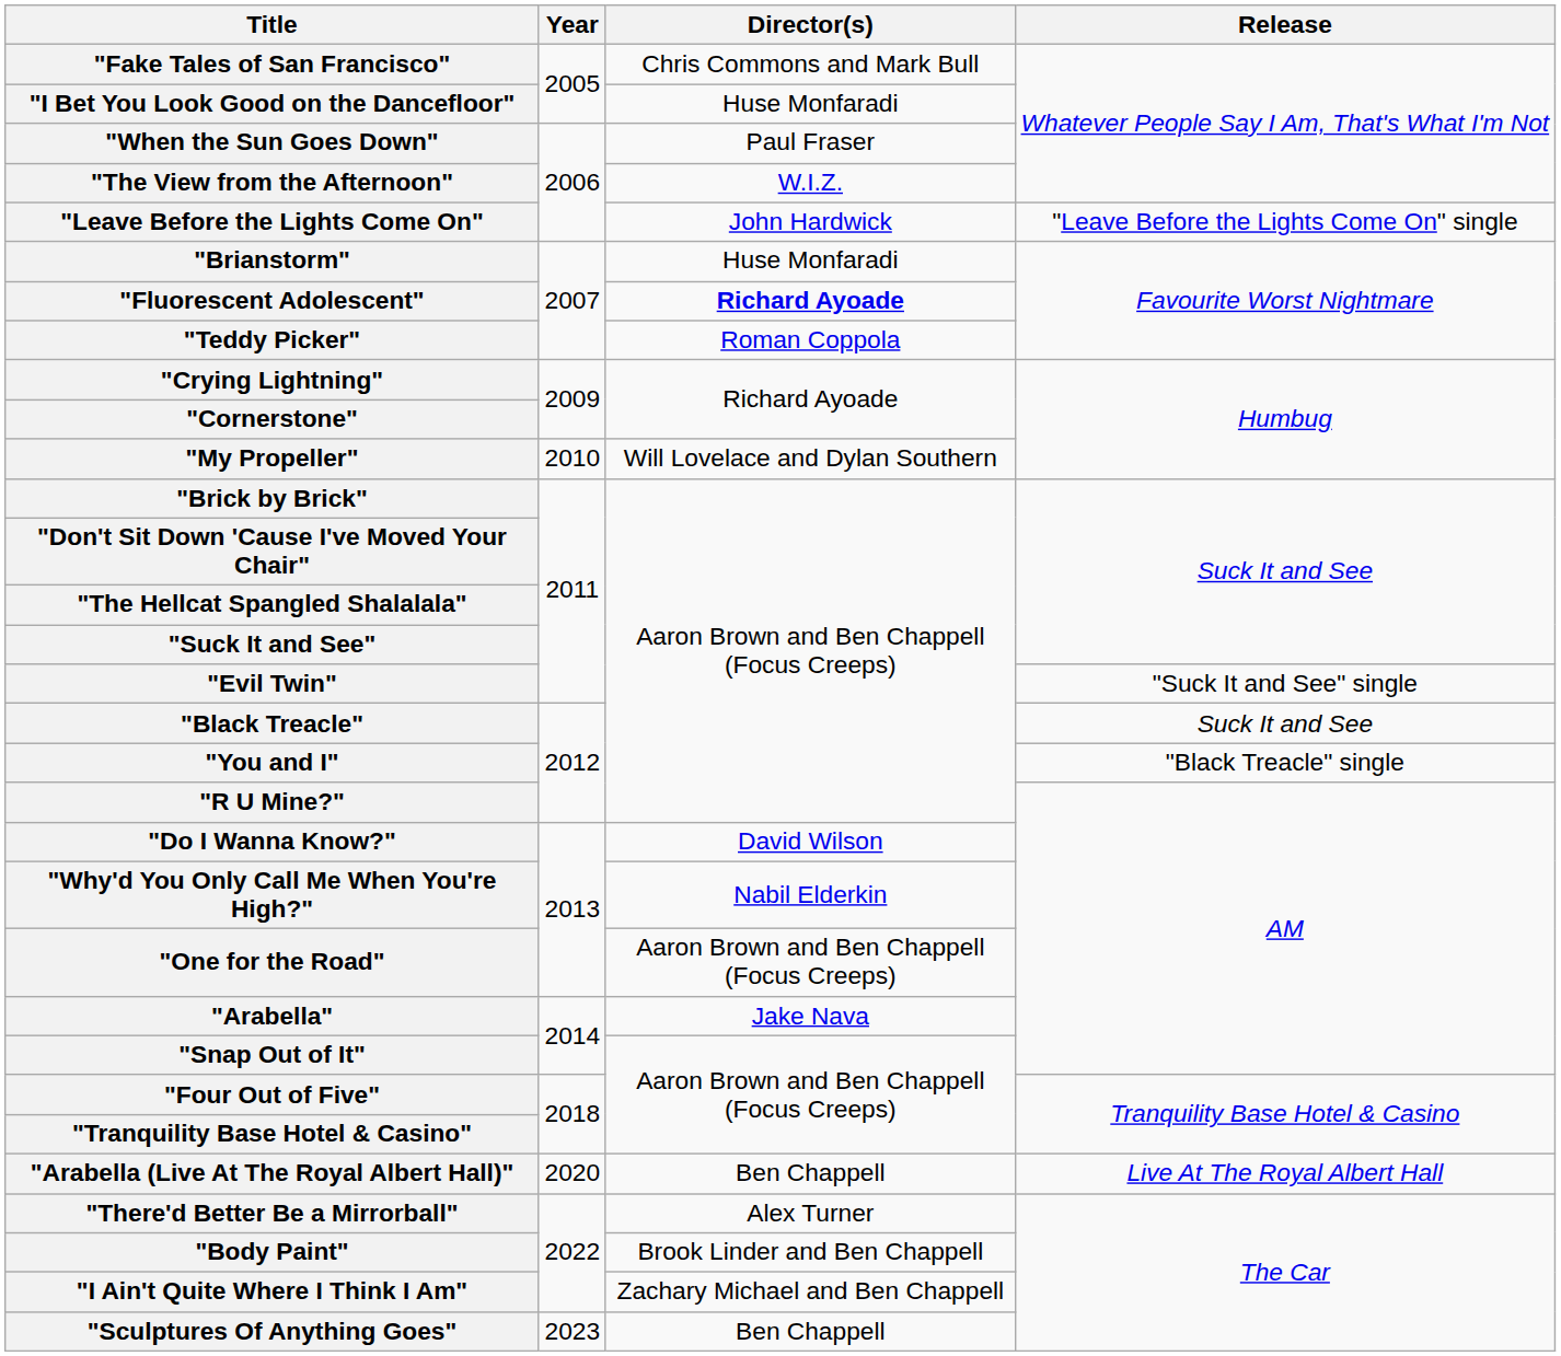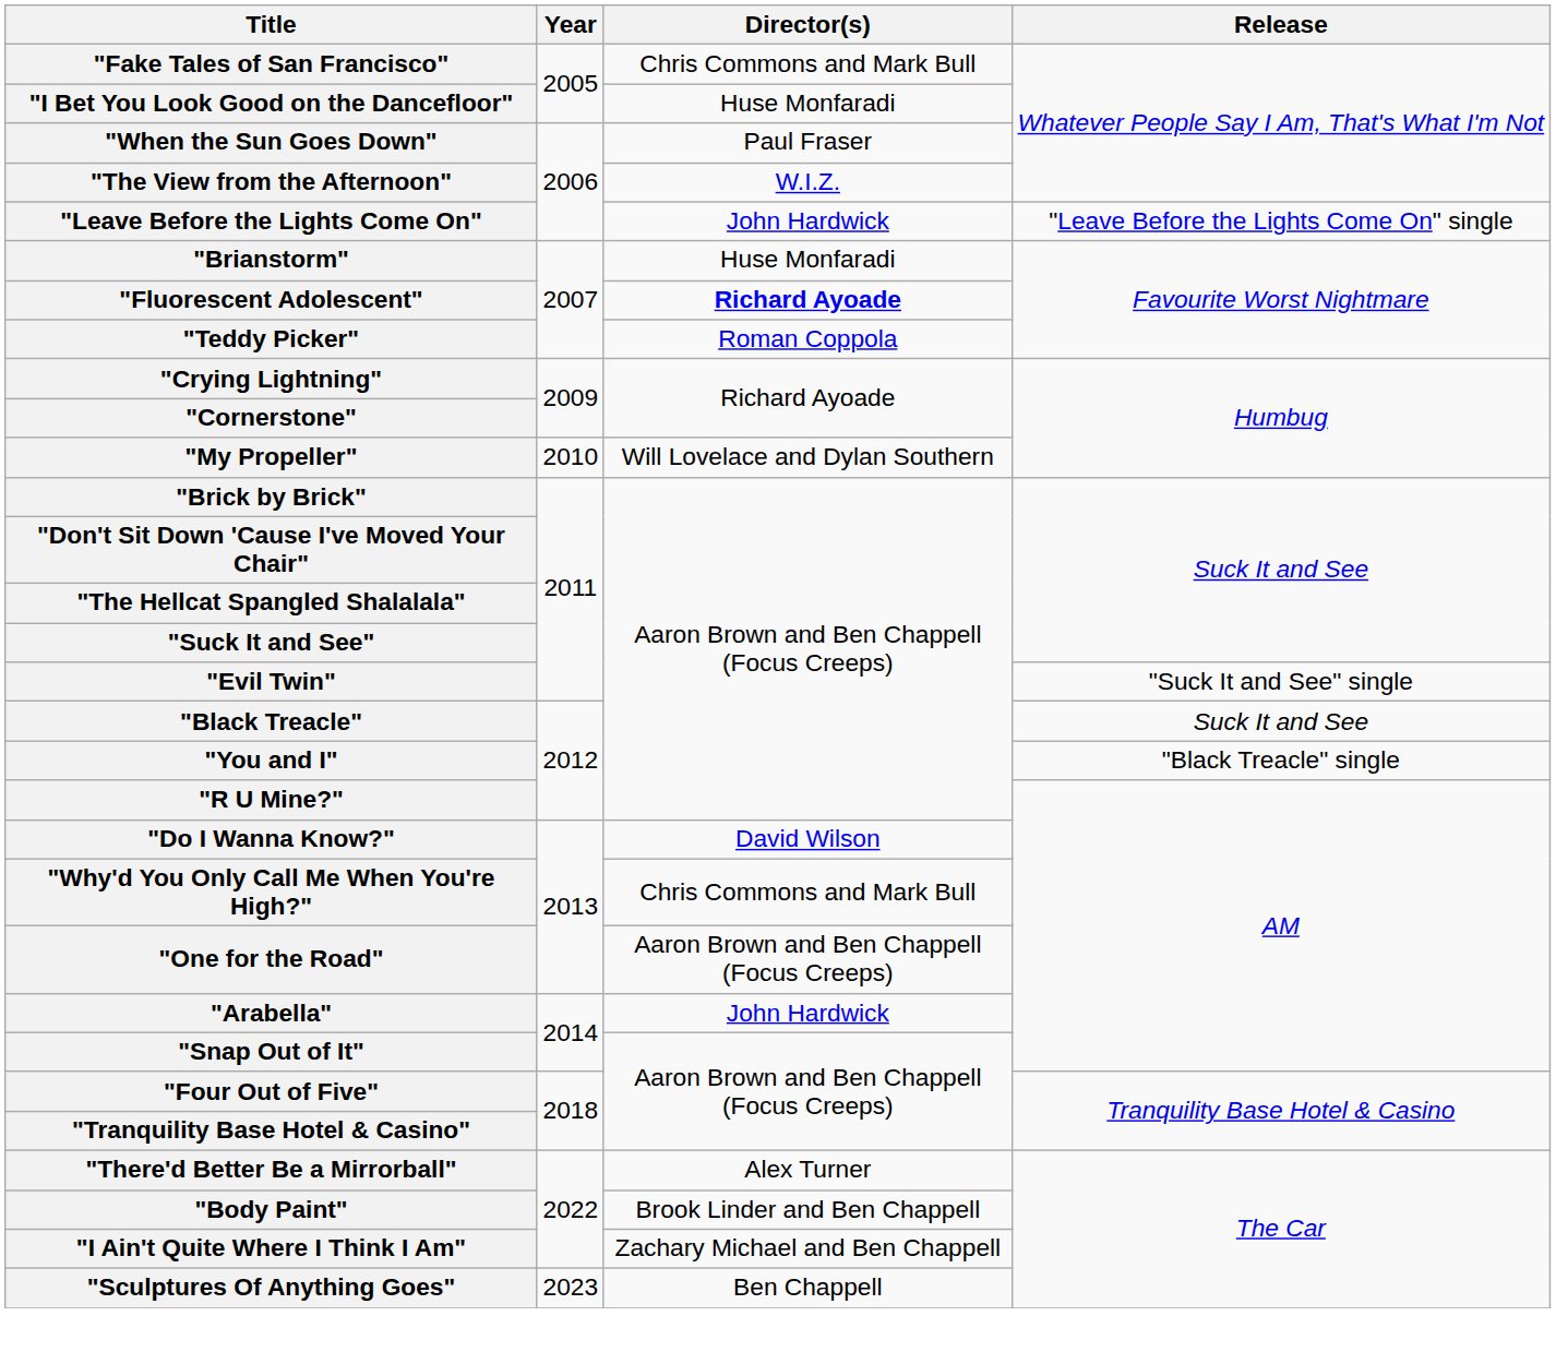 <table class="wikitable plainrowheaders" style="text-align:center;">
 <tr>
 <th scope="col" style="width:21em;">Title</th>
 <th scope="col">Year</th>
 <th scope="col" style="width:16em;">Director(s)</th>
 <th>Release</th>
 </tr>
 <tr>
 <th scope="row">"Fake Tales of San Francisco"</th>
 <td rowspan="2">2005</td>
 <td>Chris Commons and Mark Bull</td>
 <td rowspan="4"><em><a href='#'>Whatever People Say I Am, That's What I'm Not</a></em></td>
 </tr>
 <tr>
 <th scope="row">"I Bet You Look Good on the Dancefloor"</th>
 <td>Huse Monfaradi</td>
 </tr>
 <tr>
 <th scope="row">"When the Sun Goes Down"</th>
 <td rowspan="3">2006</td>
 <td>Paul Fraser</td>
 </tr>
 <tr>
 <th scope="row">"The View from the Afternoon"</th>
 <td><a href='#'>W.I.Z.</a></td>
 </tr>
 <tr>
 <th scope="row">"Leave Before the Lights Come On"</th>
 <td><a href='#'>John Hardwick</a></td>
 <td>"<a href='#'>Leave Before the Lights Come On</a>" single</td>
 </tr>
 <tr>
 <th scope="row">"Brianstorm"</th>
 <td rowspan="3">2007</td>
 <td>Huse Monfaradi</td>
 <td rowspan="3"><em><a href='#'>Favourite Worst Nightmare</a></em></td>
 </tr>
 <tr>
 <th scope="row">"Fluorescent Adolescent"</th>
 <td><strong><a href='#'>Richard Ayoade</a></strong></td>
 </tr>
 <tr>
 <th scope="row">"Teddy Picker"</th>
 <td><a href='#'>Roman Coppola</a></td>
 </tr>
 <tr>
 <th scope="row">"Crying Lightning"</th>
 <td rowspan="2">2009</td>
 <td rowspan="2">Richard Ayoade</td>
 <td rowspan="3"><a href='#'><em>Humbug</em></a></td>
 </tr>
 <tr>
 <th scope="row">"Cornerstone"</th>
 </tr>
 <tr>
 <th scope="row">"My Propeller"</th>
 <td>2010</td>
 <td>Will Lovelace and Dylan Southern</td>
 </tr>
 <tr>
 <th scope="row">"Brick by Brick"</th>
 <td rowspan="5">2011</td>
 <td rowspan="8">Aaron Brown and Ben Chappell (Focus Creeps)</td>
 <td rowspan="4"><em><a href='#'>Suck It and See</a></em></td>
 </tr>
 <tr>
 <th scope="row">"Don't Sit Down 'Cause I've Moved Your Chair"</th>
 </tr>
 <tr>
 <th scope="row">"The Hellcat Spangled Shalalala"</th>
 </tr>
 <tr>
 <th scope="row">"Suck It and See"</th>
 </tr>
 <tr>
 <th scope="row">"Evil Twin"</th>
 <td>"Suck It and See" single</td>
 </tr>
 <tr>
 <th scope="row">"Black Treacle"</th>
 <td rowspan="3">2012</td>
 <td><em>Suck It and See</em></td>
 </tr>
 <tr>
 <th scope="row">"You and I"</th>
 <td>"Black Treacle" single</td>
 </tr>
 <tr>
 <th scope="row">"R U Mine?"</th>
 <td rowspan="6"><a href='#'><em>AM</em></a></td>
 </tr>
 <tr>
 <th scope="row">"Do I Wanna Know?"</th>
 <td rowspan="3">2013</td>
 <td><a href='#'>David Wilson</a></td>
 </tr>
 <tr>
 <th scope="row">"Why'd You Only Call Me When You're High?"</th>
-<td><a href='#'>Nabil Elderkin</a></td>
+<td>Chris Commons and Mark Bull</td>
 </tr>
 <tr>
 <th scope="row">"One for the Road"</th>
 <td>Aaron Brown and Ben Chappell (Focus Creeps)</td>
 </tr>
 <tr>
 <th scope="row">"Arabella"</th>
 <td rowspan="2">2014</td>
-<td><a href='#'>Jake Nava</a></td>
+<td><a href='#'>John Hardwick</a></td>
 </tr>
 <tr>
 <th scope="row">"Snap Out of It"</th>
 <td rowspan="3">Aaron Brown and Ben Chappell (Focus Creeps)</td>
 </tr>
 <tr>
 <th scope="row">"Four Out of Five"</th>
 <td rowspan="2">2018</td>
 <td rowspan="2"><em><a href='#'>Tranquility Base Hotel & Casino</a></em></td>
 </tr>
 <tr>
 <th scope="row">"Tranquility Base Hotel & Casino"</th>
-</tr>
-<tr>
-<th scope="row">"Arabella (Live At The Royal Albert Hall)"</th>
-<td>2020</td>
-<td>Ben Chappell</td>
-<td><a href='#'><em>Live At The Royal Albert Hall</em></a></td>
 </tr>
 <tr>
 <th scope="row">"There'd Better Be a Mirrorball"</th>
 <td rowspan="3">2022</td>
 <td>Alex Turner</td>
 <td rowspan="4"><a href='#'><em>The Car</em></a></td>
 </tr>
 <tr>
 <th scope="row">"Body Paint"</th>
 <td>Brook Linder and Ben Chappell</td>
 </tr>
 <tr>
 <th scope="row">"I Ain't Quite Where I Think I Am"</th>
 <td>Zachary Michael and Ben Chappell</td>
 </tr>
 <tr>
 <th scope="row">"Sculptures Of Anything Goes"</th>
 <td rowspan="4">2023</td>
 <td>Ben Chappell</td>
 </tr>
 </table>
